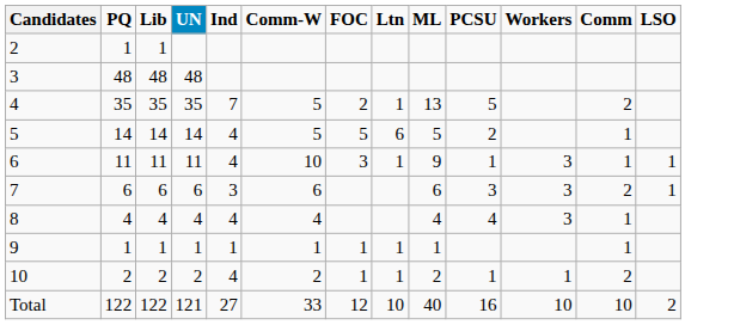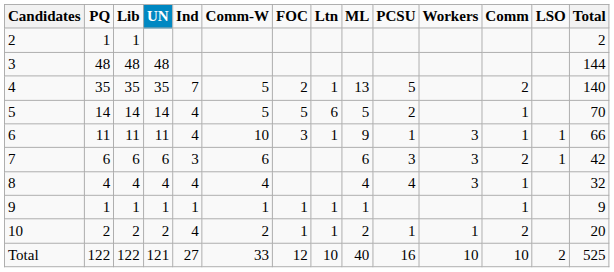 <table class="wikitable" style="text-align:right;">
 <tr>
 <th>Candidates</th>
 <td><strong>PQ</strong></td>
 <td><strong>Lib</strong></td>
 <td style="background: #0088C2; color: white" align="center"><strong>UN</strong></td>
 <td><strong>Ind</strong></td>
 <td><strong>Comm-W</strong></td>
 <td><strong>FOC</strong></td>
 <td><strong>Ltn</strong></td>
 <td><strong>ML</strong></td>
 <td><strong>PCSU</strong></td>
 <td><strong>Workers</strong></td>
 <td><strong>Comm</strong></td>
 <td><strong>LSO</strong></td>
+<th>Total</th>
 </tr>
 <tr>
 <td style="text-align:left;">2</td>
 <td>1</td>
 <td>1</td>
 <td></td>
 <td></td>
 <td></td>
 <td></td>
 <td></td>
 <td></td>
 <td></td>
 <td></td>
 <td></td>
 <td></td>
+<td>2</td>
 </tr>
 <tr>
 <td style="text-align:left;">3</td>
 <td>48</td>
 <td>48</td>
 <td>48</td>
 <td></td>
 <td></td>
 <td></td>
 <td></td>
 <td></td>
 <td></td>
 <td></td>
 <td></td>
 <td></td>
+<td>144</td>
 </tr>
 <tr>
 <td style="text-align:left;">4</td>
 <td>35</td>
 <td>35</td>
 <td>35</td>
 <td>7</td>
 <td>5</td>
 <td>2</td>
 <td>1</td>
 <td>13</td>
 <td>5</td>
 <td></td>
 <td>2</td>
 <td></td>
+<td>140</td>
 </tr>
 <tr>
 <td style="text-align:left;">5</td>
 <td>14</td>
 <td>14</td>
 <td>14</td>
 <td>4</td>
 <td>5</td>
 <td>5</td>
 <td>6</td>
 <td>5</td>
 <td>2</td>
 <td></td>
 <td>1</td>
 <td></td>
+<td>70</td>
 </tr>
 <tr>
 <td style="text-align:left;">6</td>
 <td>11</td>
 <td>11</td>
 <td>11</td>
 <td>4</td>
 <td>10</td>
 <td>3</td>
 <td>1</td>
 <td>9</td>
 <td>1</td>
 <td>3</td>
 <td>1</td>
 <td>1</td>
+<td>66</td>
 </tr>
 <tr>
 <td style="text-align:left;">7</td>
 <td>6</td>
 <td>6</td>
 <td>6</td>
 <td>3</td>
 <td>6</td>
 <td></td>
 <td></td>
 <td>6</td>
 <td>3</td>
 <td>3</td>
 <td>2</td>
 <td>1</td>
+<td>42</td>
 </tr>
 <tr>
 <td style="text-align:left;">8</td>
 <td>4</td>
 <td>4</td>
 <td>4</td>
 <td>4</td>
 <td>4</td>
 <td></td>
 <td></td>
 <td>4</td>
 <td>4</td>
 <td>3</td>
 <td>1</td>
 <td></td>
+<td>32</td>
 </tr>
 <tr>
 <td style="text-align:left;">9</td>
 <td>1</td>
 <td>1</td>
 <td>1</td>
 <td>1</td>
 <td>1</td>
 <td>1</td>
 <td>1</td>
 <td>1</td>
 <td></td>
 <td></td>
 <td>1</td>
 <td></td>
+<td>9</td>
 </tr>
 <tr>
 <td style="text-align:left;">10</td>
 <td>2</td>
 <td>2</td>
 <td>2</td>
 <td>4</td>
 <td>2</td>
 <td>1</td>
 <td>1</td>
 <td>2</td>
 <td>1</td>
 <td>1</td>
 <td>2</td>
 <td></td>
+<td>20</td>
 </tr>
 <tr>
 <td style="text-align:left;">Total</td>
 <td>122</td>
 <td>122</td>
 <td>121</td>
 <td>27</td>
 <td>33</td>
 <td>12</td>
 <td>10</td>
 <td>40</td>
 <td>16</td>
 <td>10</td>
 <td>10</td>
 <td>2</td>
+<td>525</td>
 </tr>
 </table>
